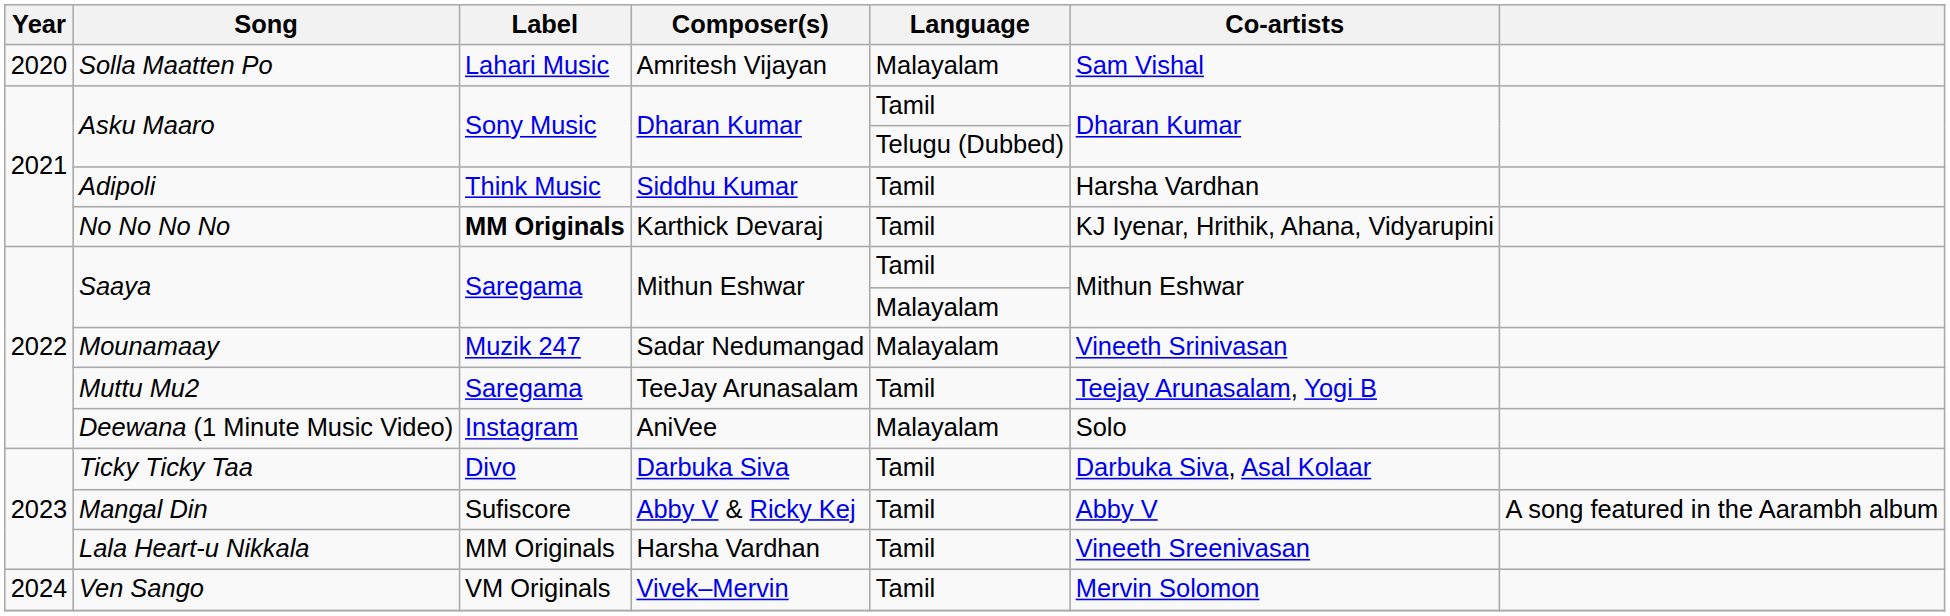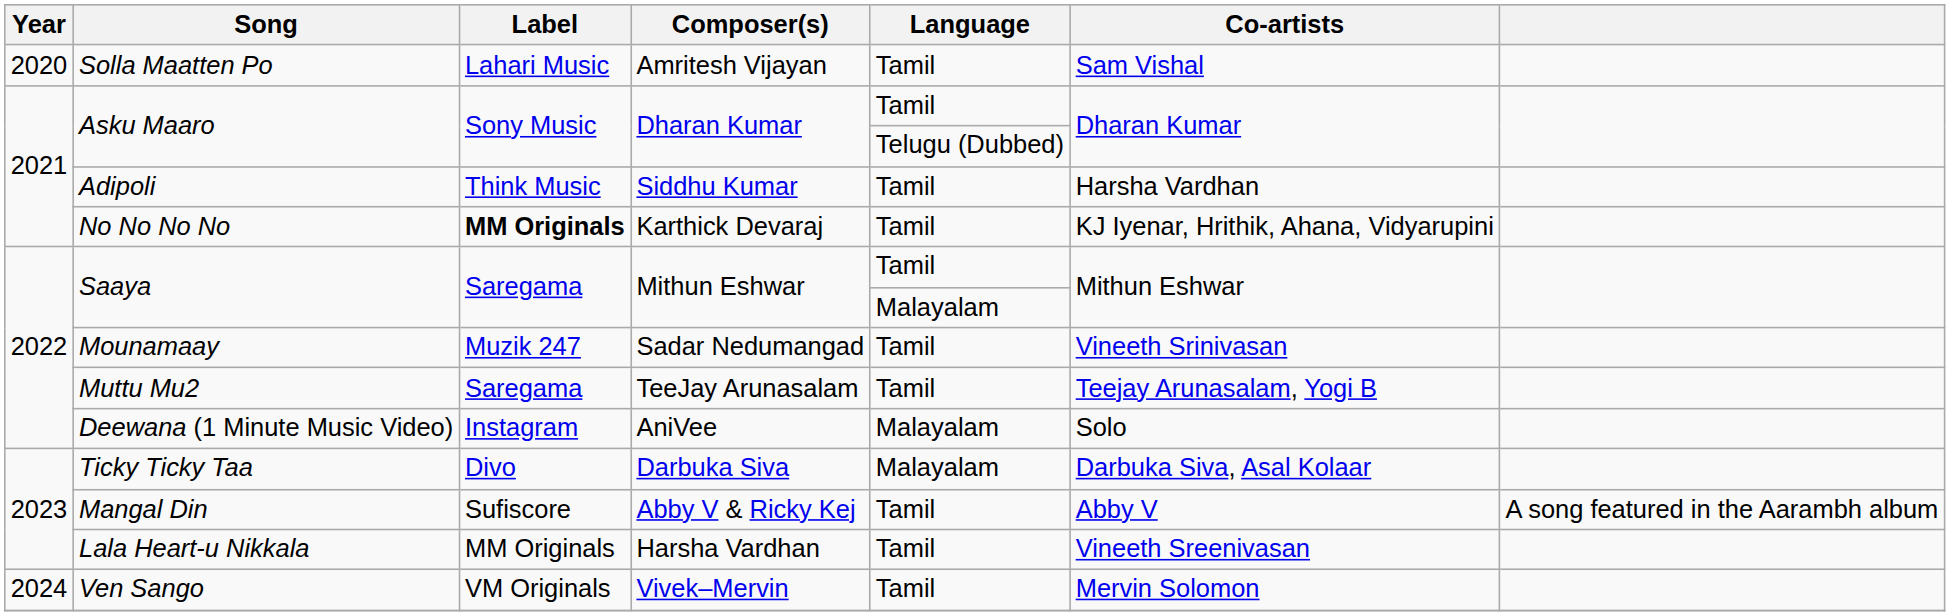 <table class="wikitable sortable">
 <tr>
 <th scope="col">Year</th>
 <th scope="col">Song</th>
 <th scope="col">Label</th>
 <th scope="col">Composer(s)</th>
 <th scope="col">Language</th>
 <th scope="col">Co-artists</th>
 <th scope="col" class="unsortable"></th>
 </tr>
 <tr>
 <td>2020</td>
 <td><em>Solla Maatten Po</em></td>
 <td><a href='#'>Lahari Music</a></td>
 <td>Amritesh Vijayan</td>
-<td>Malayalam</td>
+<td>Tamil</td>
 <td><a href='#'>Sam Vishal</a></td>
 <td></td>
 </tr>
 <tr>
 <td rowspan="4">2021</td>
 <td rowspan="2"><em>Asku Maaro</em></td>
 <td rowspan="2"><a href='#'>Sony Music</a></td>
 <td rowspan="2"><a href='#'>Dharan Kumar</a></td>
 <td>Tamil</td>
 <td rowspan="2"><a href='#'>Dharan Kumar</a></td>
 <td rowspan="2"></td>
 </tr>
 <tr>
 <td>Telugu (Dubbed)</td>
 </tr>
 <tr>
 <td><em>Adipoli</em></td>
 <td><a href='#'>Think Music</a></td>
 <td><a href='#'>Siddhu Kumar</a></td>
 <td>Tamil</td>
 <td>Harsha Vardhan</td>
 <td></td>
 </tr>
 <tr>
 <td><em>No No No No</em></td>
 <td><strong>MM Originals</strong></td>
 <td>Karthick Devaraj</td>
 <td>Tamil</td>
 <td>KJ Iyenar, Hrithik, Ahana, Vidyarupini</td>
 <td></td>
 </tr>
 <tr>
 <td rowspan="5">2022</td>
 <td rowspan="2"><em>Saaya </em></td>
 <td rowspan="2"><a href='#'>Saregama</a></td>
 <td rowspan="2">Mithun Eshwar</td>
 <td>Tamil</td>
 <td rowspan="2">Mithun Eshwar</td>
 <td rowspan="2"></td>
 </tr>
 <tr>
 <td>Malayalam</td>
 </tr>
 <tr>
 <td><em>Mounamaay</em></td>
 <td><a href='#'>Muzik 247</a></td>
 <td>Sadar Nedumangad</td>
-<td>Malayalam</td>
+<td>Tamil</td>
 <td><a href='#'>Vineeth Srinivasan</a></td>
 <td></td>
 </tr>
 <tr>
 <td><em>Muttu Mu2</em></td>
 <td><a href='#'>Saregama</a></td>
 <td>TeeJay Arunasalam</td>
 <td>Tamil</td>
 <td><a href='#'>Teejay Arunasalam</a>, <a href='#'>Yogi B</a></td>
 <td></td>
 </tr>
 <tr>
 <td><em>Deewana</em> (1 Minute Music Video)</td>
 <td><a href='#'>Instagram</a></td>
 <td>AniVee</td>
 <td>Malayalam</td>
 <td>Solo</td>
 <td></td>
 </tr>
 <tr>
 <td rowspan="3">2023</td>
 <td><em>Ticky Ticky Taa</em></td>
 <td><a href='#'>Divo</a></td>
 <td><a href='#'>Darbuka Siva</a></td>
-<td>Tamil</td>
+<td>Malayalam</td>
 <td><a href='#'>Darbuka Siva</a>, <a href='#'>Asal Kolaar</a></td>
 <td></td>
 </tr>
 <tr>
 <td><em>Mangal Din </em></td>
 <td>Sufiscore</td>
 <td><a href='#'>Abby V</a> & <a href='#'>Ricky Kej</a></td>
 <td>Tamil</td>
 <td><a href='#'>Abby V</a></td>
 <td>A song featured in the Aarambh album</td>
 </tr>
 <tr>
 <td><em>Lala Heart-u Nikkala</em></td>
 <td>MM Originals</td>
 <td>Harsha Vardhan</td>
 <td>Tamil</td>
 <td><a href='#'>Vineeth Sreenivasan</a></td>
 <td></td>
 </tr>
 <tr>
 <td>2024</td>
 <td><em>Ven Sango</em></td>
 <td>VM Originals</td>
 <td><a href='#'>Vivek–Mervin</a></td>
 <td>Tamil</td>
 <td><a href='#'>Mervin Solomon</a></td>
 <td></td>
 </tr>
 <tr>
 </tr>
 </table>
